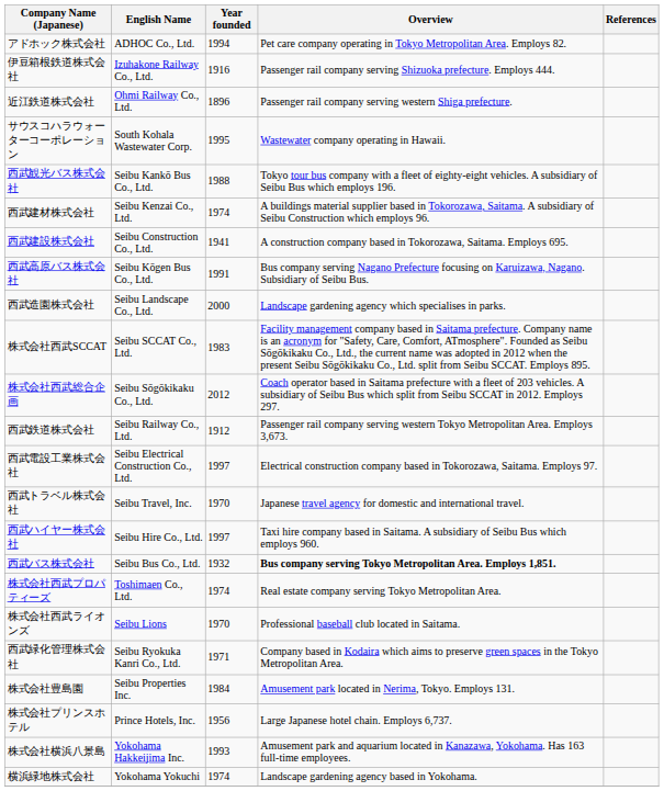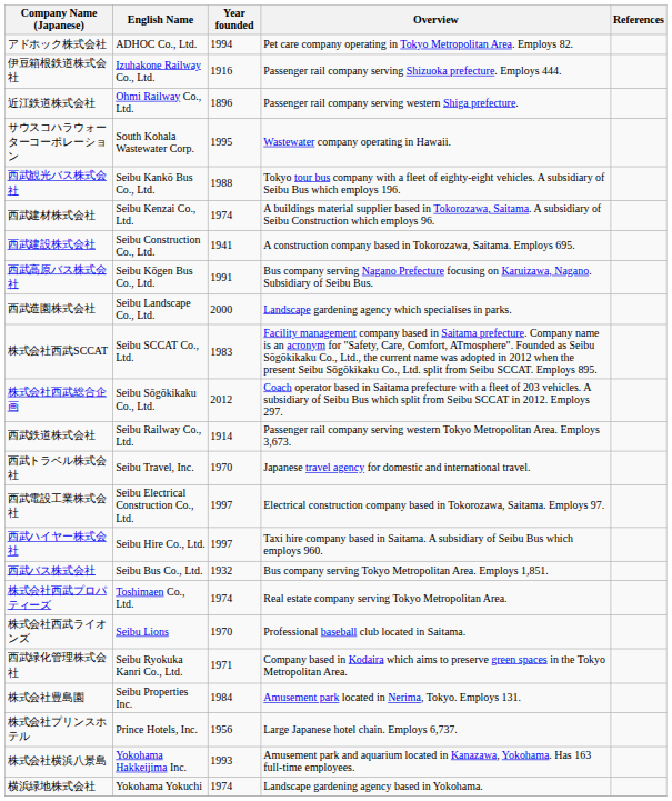 <table class="wikitable">
 <tr>
 <th width="150">Company Name<br>(Japanese)</th>
 <th width="130">English Name</th>
 <th width="70">Year<br>founded</th>
 <th width="500">Overview</th>
 <th width="60">References</th>
 </tr>
 <tr>
 <td>アドホック株式会社</td>
 <td>ADHOC Co., Ltd.</td>
 <td>1994</td>
 <td>Pet care company operating in <a href='#'>Tokyo Metropolitan Area</a>. Employs 82.</td>
 <td></td>
 </tr>
 <tr>
 <td>伊豆箱根鉄道株式会社</td>
 <td><a href='#'>Izuhakone Railway</a> Co., Ltd.</td>
 <td>1916</td>
 <td>Passenger rail company serving <a href='#'>Shizuoka prefecture</a>. Employs 444.</td>
 <td></td>
 </tr>
 <tr>
 <td>近江鉄道株式会社</td>
 <td><a href='#'>Ohmi Railway</a> Co., Ltd.</td>
 <td>1896</td>
 <td>Passenger rail company serving western <a href='#'>Shiga prefecture</a>.</td>
 <td></td>
 </tr>
 <tr>
 <td>サウスコハラウォーターコーポレーション</td>
 <td>South Kohala Wastewater Corp.</td>
 <td>1995</td>
 <td><a href='#'>Wastewater</a> company operating in Hawaii.</td>
 <td></td>
 </tr>
 <tr>
 <td><a href='#'>西武観光バス株式会社</a></td>
 <td>Seibu Kankō Bus Co., Ltd.</td>
 <td>1988</td>
 <td>Tokyo <a href='#'>tour bus</a> company with a fleet of eighty-eight vehicles. A subsidiary of Seibu Bus which employs 196.</td>
 <td></td>
 </tr>
 <tr>
 <td>西武建材株式会社</td>
 <td>Seibu Kenzai Co., Ltd.</td>
 <td>1974</td>
 <td>A buildings material supplier based in <a href='#'>Tokorozawa, Saitama</a>. A subsidiary of Seibu Construction which employs 96.</td>
 <td></td>
 </tr>
 <tr>
 <td><a href='#'>西武建設株式会社</a></td>
 <td>Seibu Construction Co., Ltd.</td>
 <td>1941</td>
 <td>A construction company based in Tokorozawa, Saitama. Employs 695.</td>
 <td></td>
 </tr>
 <tr>
 <td><a href='#'>西武高原バス株式会社</a></td>
 <td>Seibu Kōgen Bus Co., Ltd.</td>
 <td>1991</td>
 <td>Bus company serving <a href='#'>Nagano Prefecture</a> focusing on <a href='#'>Karuizawa, Nagano</a>. Subsidiary of Seibu Bus.</td>
 <td></td>
 </tr>
 <tr>
 <td>西武造園株式会社</td>
 <td>Seibu Landscape Co., Ltd.</td>
 <td>2000</td>
 <td><a href='#'>Landscape</a> gardening agency which specialises in parks.</td>
 <td></td>
 </tr>
 <tr>
 <td>株式会社西武SCCAT</td>
 <td>Seibu SCCAT Co., Ltd.</td>
 <td>1983</td>
 <td><a href='#'>Facility management</a> company based in <a href='#'>Saitama prefecture</a>. Company name is an <a href='#'>acronym</a> for "Safety, Care, Comfort, ATmosphere". Founded as Seibu Sōgōkikaku Co., Ltd., the current name was adopted in 2012 when the present Seibu Sōgōkikaku Co., Ltd. split from Seibu SCCAT. Employs 895.</td>
 <td></td>
 </tr>
 <tr>
 <td><a href='#'>株式会社西武総合企画</a></td>
 <td>Seibu Sōgōkikaku Co., Ltd.</td>
 <td>2012</td>
 <td><a href='#'>Coach</a> operator based in Saitama prefecture with a fleet of 203 vehicles. A subsidiary of Seibu Bus which split from Seibu SCCAT in 2012. Employs 297.</td>
 <td></td>
 </tr>
 <tr>
 <td>西武鉄道株式会社</td>
 <td>Seibu Railway Co., Ltd.</td>
-<td>1912</td>
+<td>1914</td>
 <td>Passenger rail company serving western Tokyo Metropolitan Area. Employs 3,673.</td>
+<td></td>
+</tr>
+<tr>
+<td>西武トラベル株式会社</td>
+<td>Seibu Travel, Inc.</td>
+<td>1970</td>
+<td>Japanese <a href='#'>travel agency</a> for domestic and international travel.</td>
 <td></td>
 </tr>
 <tr>
 <td>西武電設工業株式会社</td>
 <td>Seibu Electrical Construction Co., Ltd.</td>
 <td>1997</td>
 <td>Electrical construction company based in Tokorozawa, Saitama. Employs 97.</td>
-<td></td>
-</tr>
-<tr>
-<td>西武トラベル株式会社</td>
-<td>Seibu Travel, Inc.</td>
-<td>1970</td>
-<td>Japanese <a href='#'>travel agency</a> for domestic and international travel.</td>
 <td></td>
 </tr>
 <tr>
 <td><a href='#'>西武ハイヤー株式会社</a></td>
 <td>Seibu Hire Co., Ltd.</td>
 <td>1997</td>
 <td>Taxi hire company based in Saitama. A subsidiary of Seibu Bus which employs 960.</td>
 <td></td>
 </tr>
 <tr>
 <td><a href='#'>西武バス株式会社</a></td>
 <td>Seibu Bus Co., Ltd.</td>
 <td>1932</td>
-<td><strong>Bus company serving Tokyo Metropolitan Area. Employs 1,851.</strong></td>
+<td>Bus company serving Tokyo Metropolitan Area. Employs 1,851.</td>
 <td></td>
 </tr>
 <tr>
 <td><a href='#'>株式会社西武プロパティーズ</a></td>
 <td><a href='#'>Toshimaen</a> Co., Ltd.</td>
 <td>1974</td>
 <td>Real estate company serving Tokyo Metropolitan Area.</td>
 <td></td>
 </tr>
 <tr>
 <td>株式会社西武ライオンズ</td>
 <td><a href='#'>Seibu Lions</a></td>
 <td>1970</td>
 <td>Professional <a href='#'>baseball</a> club located in Saitama.</td>
 <td></td>
 </tr>
 <tr>
 <td>西武緑化管理株式会社</td>
 <td>Seibu Ryokuka Kanri Co., Ltd.</td>
 <td>1971</td>
 <td>Company based in <a href='#'>Kodaira</a> which aims to preserve <a href='#'>green spaces</a> in the Tokyo Metropolitan Area.</td>
 <td></td>
 </tr>
 <tr>
 <td>株式会社豊島園</td>
 <td>Seibu Properties Inc.</td>
 <td>1984</td>
 <td><a href='#'>Amusement park</a> located in <a href='#'>Nerima</a>, Tokyo. Employs 131.</td>
 <td></td>
 </tr>
 <tr>
 <td>株式会社プリンスホテル</td>
 <td>Prince Hotels, Inc.</td>
 <td>1956</td>
 <td>Large Japanese hotel chain. Employs 6,737.</td>
 <td></td>
 </tr>
 <tr>
 <td>株式会社横浜八景島</td>
 <td><a href='#'>Yokohama Hakkeijima</a> Inc.</td>
 <td>1993</td>
 <td>Amusement park and aquarium located in <a href='#'>Kanazawa</a>, <a href='#'>Yokohama</a>. Has 163 full-time employees.</td>
 <td></td>
 </tr>
 <tr>
 <td>横浜緑地株式会社</td>
 <td>Yokohama Yokuchi</td>
 <td>1974</td>
 <td>Landscape gardening agency based in Yokohama.</td>
 <td></td>
 </tr>
 <tr>
 </tr>
 </table>
